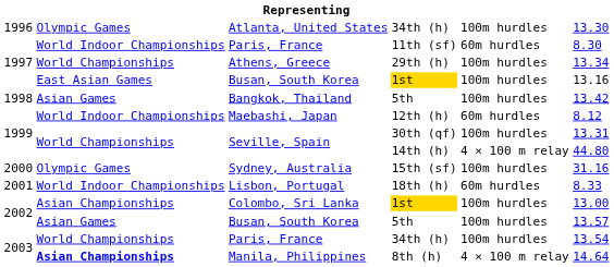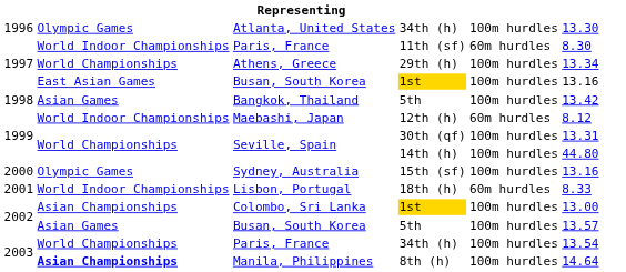 <table>
 <tr>
 <th colspan="6">Representing </th>
 </tr>
 <tr>
 <td>1996</td>
 <td><a href='#'>Olympic Games</a></td>
 <td><a href='#'>Atlanta, United States</a></td>
 <td>34th (h)</td>
 <td>100m hurdles</td>
 <td><a href='#'>13.30</a></td>
 </tr>
 <tr>
 <td rowspan=3>1997</td>
 <td><a href='#'>World Indoor Championships</a></td>
 <td><a href='#'>Paris, France</a></td>
 <td>11th (sf)</td>
 <td>60m hurdles</td>
 <td><a href='#'>8.30</a></td>
 </tr>
 <tr>
 <td><a href='#'>World Championships</a></td>
 <td><a href='#'>Athens, Greece</a></td>
 <td>29th (h)</td>
 <td>100m hurdles</td>
 <td><a href='#'>13.34</a></td>
 </tr>
 <tr>
 <td><a href='#'>East Asian Games</a></td>
 <td><a href='#'>Busan, South Korea</a></td>
 <td bgcolor=gold>1st</td>
 <td>100m hurdles</td>
 <td>13.16</td>
 </tr>
 <tr>
 <td>1998</td>
 <td><a href='#'>Asian Games</a></td>
 <td><a href='#'>Bangkok, Thailand</a></td>
 <td>5th</td>
 <td>100m hurdles</td>
 <td><a href='#'>13.42</a></td>
 </tr>
 <tr>
 <td rowspan=3>1999</td>
 <td><a href='#'>World Indoor Championships</a></td>
 <td><a href='#'>Maebashi, Japan</a></td>
 <td>12th (h)</td>
 <td>60m hurdles</td>
 <td><a href='#'>8.12</a></td>
 </tr>
 <tr>
 <td rowspan=2><a href='#'>World Championships</a></td>
 <td rowspan=2><a href='#'>Seville, Spain</a></td>
 <td>30th (qf)</td>
 <td>100m hurdles</td>
 <td><a href='#'>13.31</a></td>
 </tr>
 <tr>
 <td>14th (h)</td>
-<td>4 × 100 m relay</td>
+<td>100m hurdles</td>
 <td><a href='#'>44.80</a></td>
 </tr>
 <tr>
 <td>2000</td>
 <td><a href='#'>Olympic Games</a></td>
 <td><a href='#'>Sydney, Australia</a></td>
 <td>15th (sf)</td>
 <td>100m hurdles</td>
-<td><a href='#'>31.16</a></td>
+<td><a href='#'>13.16</a></td>
 </tr>
 <tr>
 <td>2001</td>
 <td><a href='#'>World Indoor Championships</a></td>
 <td><a href='#'>Lisbon, Portugal</a></td>
 <td>18th (h)</td>
 <td>60m hurdles</td>
 <td><a href='#'>8.33</a></td>
 </tr>
 <tr>
 <td rowspan=2>2002</td>
 <td><a href='#'>Asian Championships</a></td>
 <td><a href='#'>Colombo, Sri Lanka</a></td>
 <td bgcolor=gold>1st</td>
 <td>100m hurdles</td>
 <td><a href='#'>13.00</a></td>
 </tr>
 <tr>
 <td><a href='#'>Asian Games</a></td>
 <td><a href='#'>Busan, South Korea</a></td>
 <td>5th</td>
 <td>100m hurdles</td>
 <td><a href='#'>13.57</a></td>
 </tr>
 <tr>
 <td rowspan=2>2003</td>
 <td><a href='#'>World Championships</a></td>
 <td><a href='#'>Paris, France</a></td>
 <td>34th (h)</td>
 <td>100m hurdles</td>
 <td><a href='#'>13.54</a></td>
 </tr>
 <tr>
 <td><strong><a href='#'>Asian Championships</a></strong></td>
 <td><a href='#'>Manila, Philippines</a></td>
 <td>8th (h)</td>
-<td>4 × 100 m relay</td>
+<td>100m hurdles</td>
 <td><a href='#'>14.64</a></td>
 </tr>
 </table>
